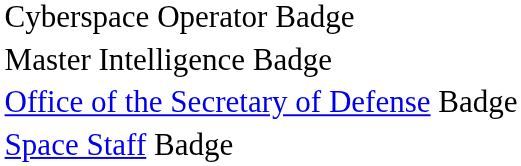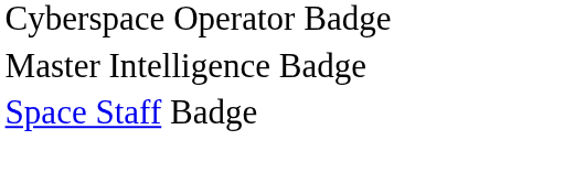 <table>
 <tr>
 <td></td>
 <td>Cyberspace Operator Badge</td>
 </tr>
 <tr>
 <td></td>
 <td>Master Intelligence Badge</td>
 </tr>
 <tr>
 <td></td>
-<td><a href='#'>Office of the Secretary of Defense</a> Badge</td>
-</tr>
-<tr>
-<td></td>
 <td><a href='#'>Space Staff</a> Badge</td>
 </tr>
 </table>
